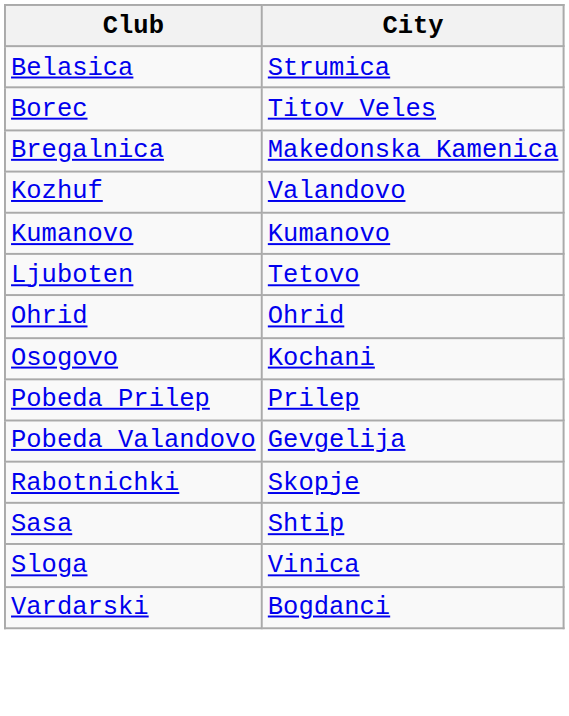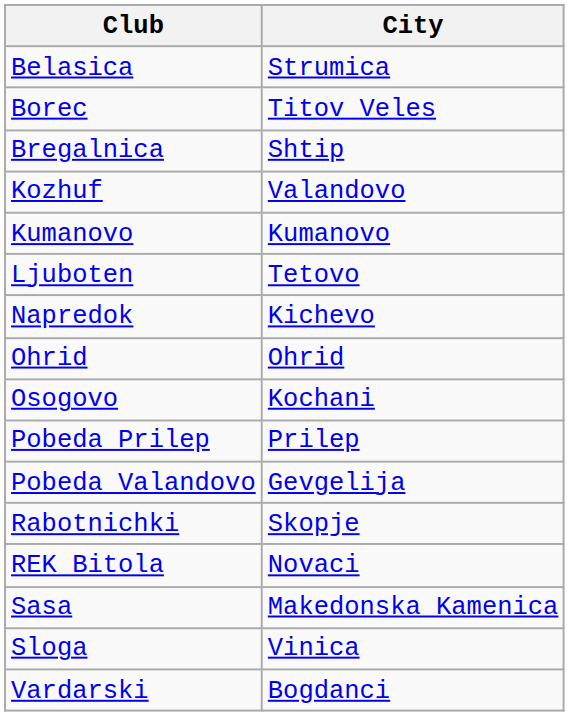 <table class="wikitable">
 <tr>
 <th>Club</th>
 <th>City</th>
 </tr>
 <tr>
 <td><a href='#'>Belasica</a></td>
 <td><a href='#'>Strumica</a></td>
 </tr>
 <tr>
 <td><a href='#'>Borec</a></td>
 <td><a href='#'>Titov Veles</a></td>
 </tr>
 <tr>
 <td><a href='#'>Bregalnica</a></td>
-<td><a href='#'>Makedonska Kamenica</a></td>
+<td><a href='#'>Shtip</a></td>
 </tr>
 <tr>
 <td><a href='#'>Kozhuf</a></td>
 <td><a href='#'>Valandovo</a></td>
 </tr>
 <tr>
 <td><a href='#'>Kumanovo</a></td>
 <td><a href='#'>Kumanovo</a></td>
 </tr>
 <tr>
 <td><a href='#'>Ljuboten</a></td>
 <td><a href='#'>Tetovo</a></td>
+</tr>
+<tr>
+<td><a href='#'>Napredok</a></td>
+<td><a href='#'>Kichevo</a></td>
 </tr>
 <tr>
 <td><a href='#'>Ohrid</a></td>
 <td><a href='#'>Ohrid</a></td>
 </tr>
 <tr>
 <td><a href='#'>Osogovo</a></td>
 <td><a href='#'>Kochani</a></td>
 </tr>
 <tr>
 <td><a href='#'>Pobeda Prilep</a></td>
 <td><a href='#'>Prilep</a></td>
 </tr>
 <tr>
 <td><a href='#'>Pobeda Valandovo</a></td>
 <td><a href='#'>Gevgelija</a></td>
 </tr>
 <tr>
 <td><a href='#'>Rabotnichki</a></td>
 <td><a href='#'>Skopje</a></td>
 </tr>
 <tr>
+<td><a href='#'>REK Bitola</a></td>
+<td><a href='#'>Novaci</a></td>
+</tr>
+<tr>
 <td><a href='#'>Sasa</a></td>
-<td><a href='#'>Shtip</a></td>
+<td><a href='#'>Makedonska Kamenica</a></td>
 </tr>
 <tr>
 <td><a href='#'>Sloga</a></td>
 <td><a href='#'>Vinica</a></td>
 </tr>
 <tr>
 <td><a href='#'>Vardarski</a></td>
 <td><a href='#'>Bogdanci</a></td>
 </tr>
 </table>
